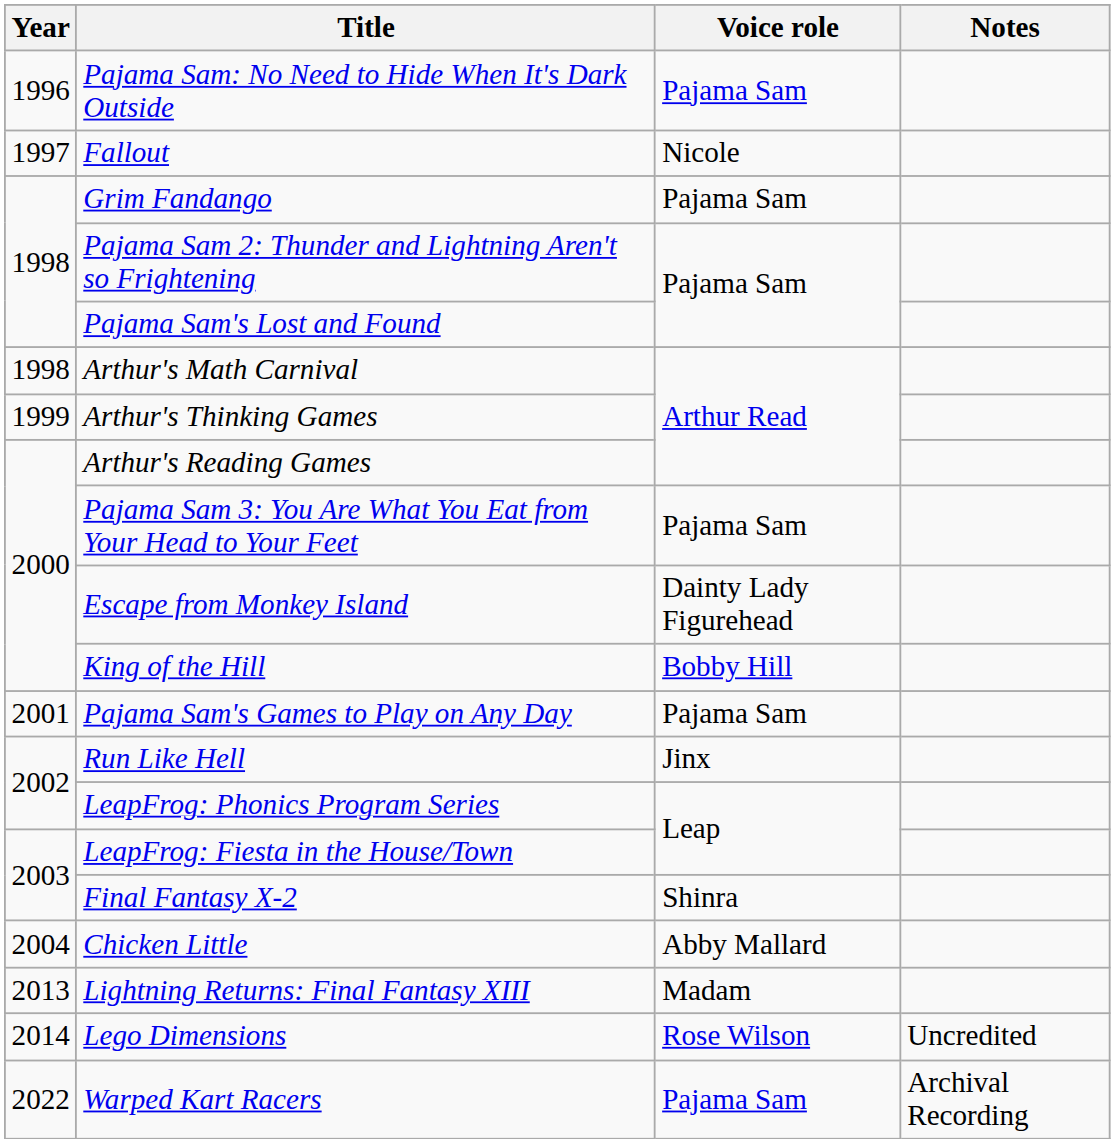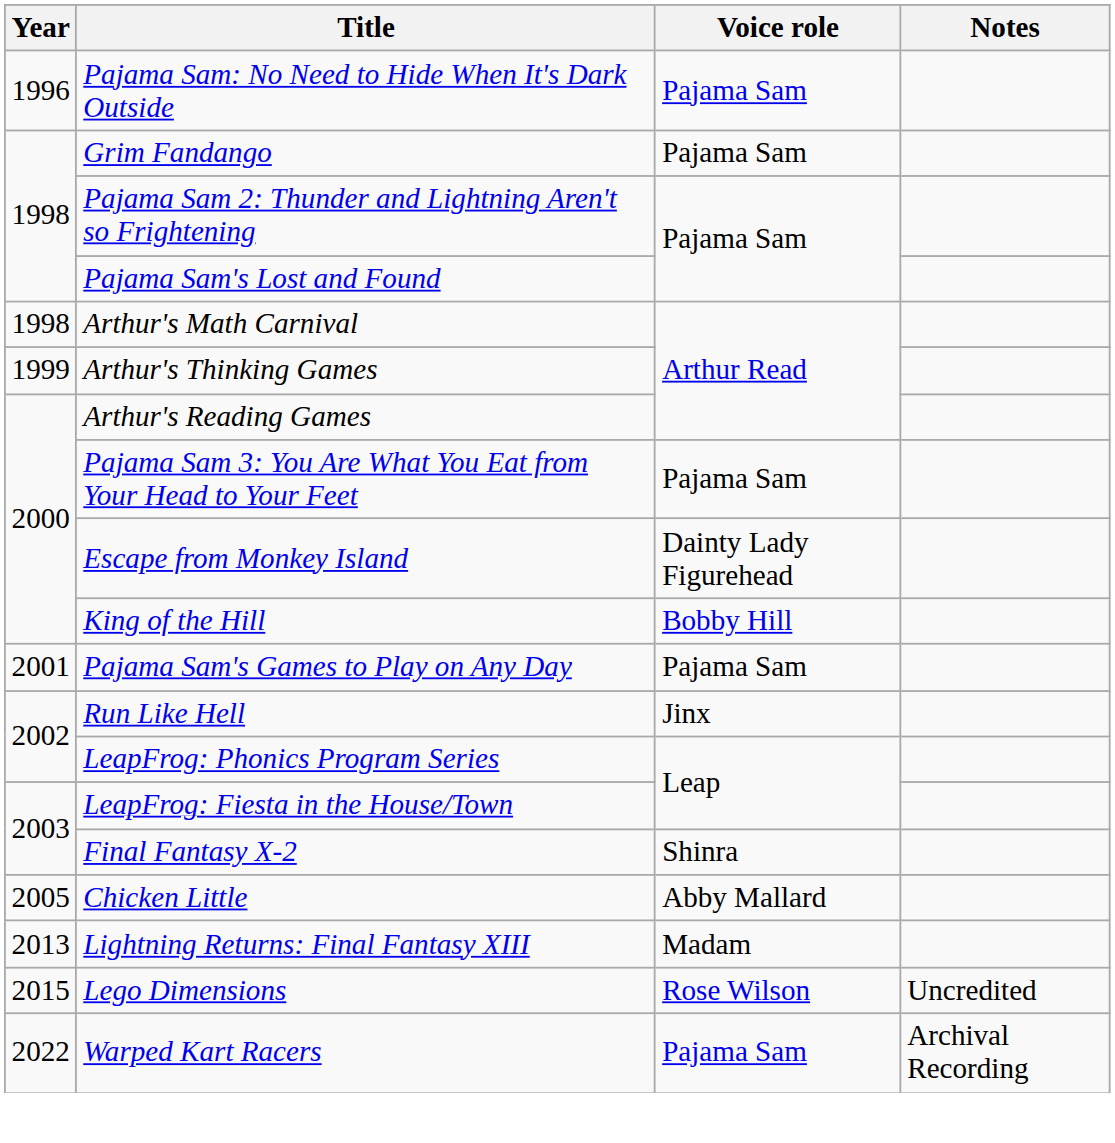 <table class="wikitable plainrowheaders sortable">
 <tr>
 <th scope="col">Year</th>
 <th scope="col">Title</th>
 <th scope="col">Voice role</th>
 <th scope="col" class="unsortable">Notes</th>
 </tr>
 <tr>
 <td>1996</td>
 <td scope="row"><em><a href='#'>Pajama Sam: No Need to Hide When It's Dark Outside</a></em></td>
 <td><a href='#'>Pajama Sam</a></td>
-<td></td>
-</tr>
-<tr>
-<td>1997</td>
-<td scope="row"><em><a href='#'>Fallout</a></em></td>
-<td>Nicole</td>
 <td></td>
 </tr>
 <tr>
 <td rowspan="3">1998</td>
 <td scope="row"><em><a href='#'>Grim Fandango</a></em></td>
 <td>Pajama Sam</td>
 <td></td>
 </tr>
 <tr>
 <td scope="row"><em><a href='#'>Pajama Sam 2: Thunder and Lightning Aren't so Frightening</a></em></td>
 <td rowspan="2">Pajama Sam</td>
 <td></td>
 </tr>
 <tr>
 <td scope="row"><em><a href='#'>Pajama Sam's Lost and Found</a></em></td>
 <td></td>
 </tr>
 <tr>
 <td>1998</td>
 <td><em>Arthur's Math Carnival</em></td>
 <td rowspan="3"><a href='#'>Arthur Read</a></td>
 <td></td>
 </tr>
 <tr>
 <td>1999</td>
 <td scope="row"><em>Arthur's Thinking Games</em></td>
 <td></td>
 </tr>
 <tr>
 <td rowspan="4">2000</td>
 <td scope="row"><em>Arthur's Reading Games</em></td>
 <td></td>
 </tr>
 <tr>
 <td scope="row"><em><a href='#'>Pajama Sam 3: You Are What You Eat from Your Head to Your Feet</a></em></td>
 <td>Pajama Sam</td>
 <td></td>
 </tr>
 <tr>
 <td scope="row"><em><a href='#'>Escape from Monkey Island</a></em></td>
 <td>Dainty Lady Figurehead</td>
 <td></td>
 </tr>
 <tr>
 <td scope="row"><em><a href='#'>King of the Hill</a></em></td>
 <td><a href='#'>Bobby Hill</a></td>
 <td></td>
 </tr>
 <tr>
 <td>2001</td>
 <td scope="row"><em><a href='#'>Pajama Sam's Games to Play on Any Day</a></em></td>
 <td>Pajama Sam</td>
 <td></td>
 </tr>
 <tr>
 <td rowspan="2">2002</td>
 <td scope="row"><em><a href='#'>Run Like Hell</a></em></td>
 <td>Jinx</td>
 <td></td>
 </tr>
 <tr>
 <td scope="row"><em><a href='#'>LeapFrog: Phonics Program Series</a></em></td>
 <td rowspan="2">Leap</td>
 <td></td>
 </tr>
 <tr>
 <td rowspan="2">2003</td>
 <td scope="row"><em><a href='#'>LeapFrog: Fiesta in the House/Town</a></em></td>
 <td></td>
 </tr>
 <tr>
 <td scope="row"><em><a href='#'>Final Fantasy X-2</a></em></td>
 <td>Shinra</td>
 <td></td>
 </tr>
 <tr>
-<td>2004</td>
+<td>2005</td>
 <td scope="row"><em><a href='#'>Chicken Little</a></em></td>
 <td>Abby Mallard</td>
 <td></td>
 </tr>
 <tr>
 <td>2013</td>
 <td scope="row"><em><a href='#'>Lightning Returns: Final Fantasy XIII</a></em></td>
 <td>Madam</td>
 <td></td>
 </tr>
 <tr>
-<td>2014</td>
+<td>2015</td>
 <td scope="row"><em><a href='#'>Lego Dimensions</a></em></td>
 <td><a href='#'>Rose Wilson</a></td>
 <td>Uncredited</td>
 </tr>
 <tr>
 <td>2022</td>
 <td scope="row"><em><a href='#'>Warped Kart Racers</a></em></td>
 <td><a href='#'>Pajama Sam</a></td>
 <td>Archival Recording</td>
 </tr>
 </table>
